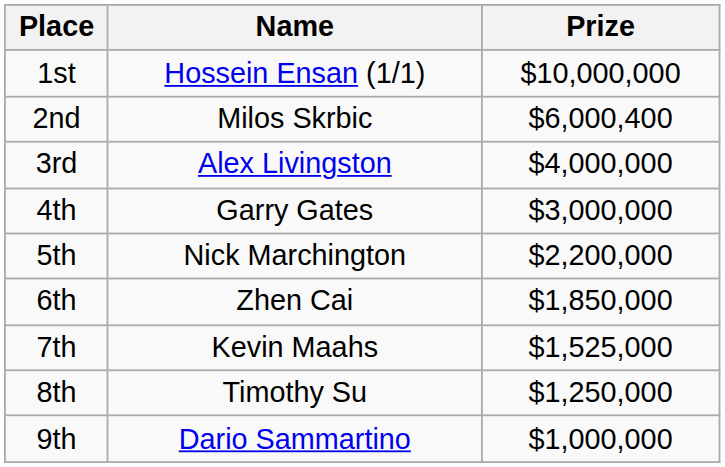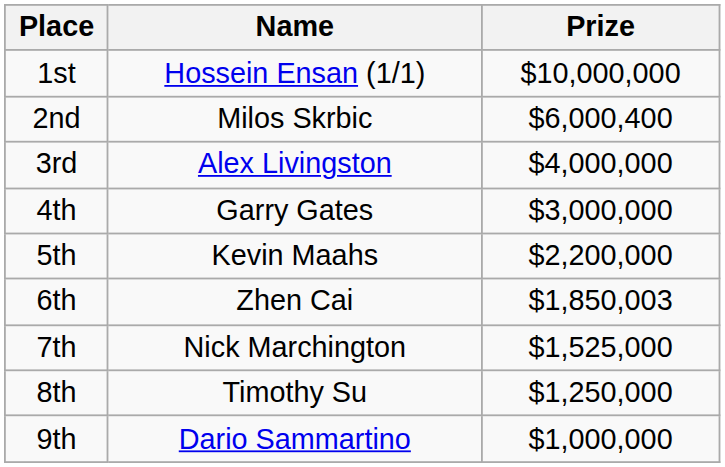 <table class="wikitable">
 <tr>
 <th width="50">Place</th>
 <th width="200">Name</th>
 <th width="125">Prize</th>
 </tr>
 <tr>
 <td align = "center">1st</td>
 <td align = "center"><a href='#'>Hossein Ensan</a> (1/1)</td>
 <td align = "center">$10,000,000</td>
 </tr>
 <tr>
 <td align = "center">2nd</td>
 <td align = "center">Milos Skrbic</td>
 <td align = "center">$6,000,400</td>
 </tr>
 <tr>
 <td align = "center">3rd</td>
 <td align = "center"><a href='#'>Alex Livingston</a></td>
 <td align = "center">$4,000,000</td>
 </tr>
 <tr>
 <td align = "center">4th</td>
 <td align = "center">Garry Gates</td>
 <td align = "center">$3,000,000</td>
 </tr>
 <tr>
 <td align = "center">5th</td>
-<td align = "center">Nick Marchington</td>
+<td align = "center">Kevin Maahs</td>
 <td align = "center">$2,200,000</td>
 </tr>
 <tr>
 <td align = "center">6th</td>
 <td align = "center">Zhen Cai</td>
-<td align = "center">$1,850,000</td>
+<td align = "center">$1,850,003</td>
 </tr>
 <tr>
 <td align = "center">7th</td>
-<td align = "center">Kevin Maahs</td>
+<td align = "center">Nick Marchington</td>
 <td align = "center">$1,525,000</td>
 </tr>
 <tr>
 <td align = "center">8th</td>
 <td align = "center">Timothy Su</td>
 <td align = "center">$1,250,000</td>
 </tr>
 <tr>
 <td align = "center">9th</td>
 <td align = "center"><a href='#'>Dario Sammartino</a></td>
 <td align = "center">$1,000,000</td>
 </tr>
 </table>
